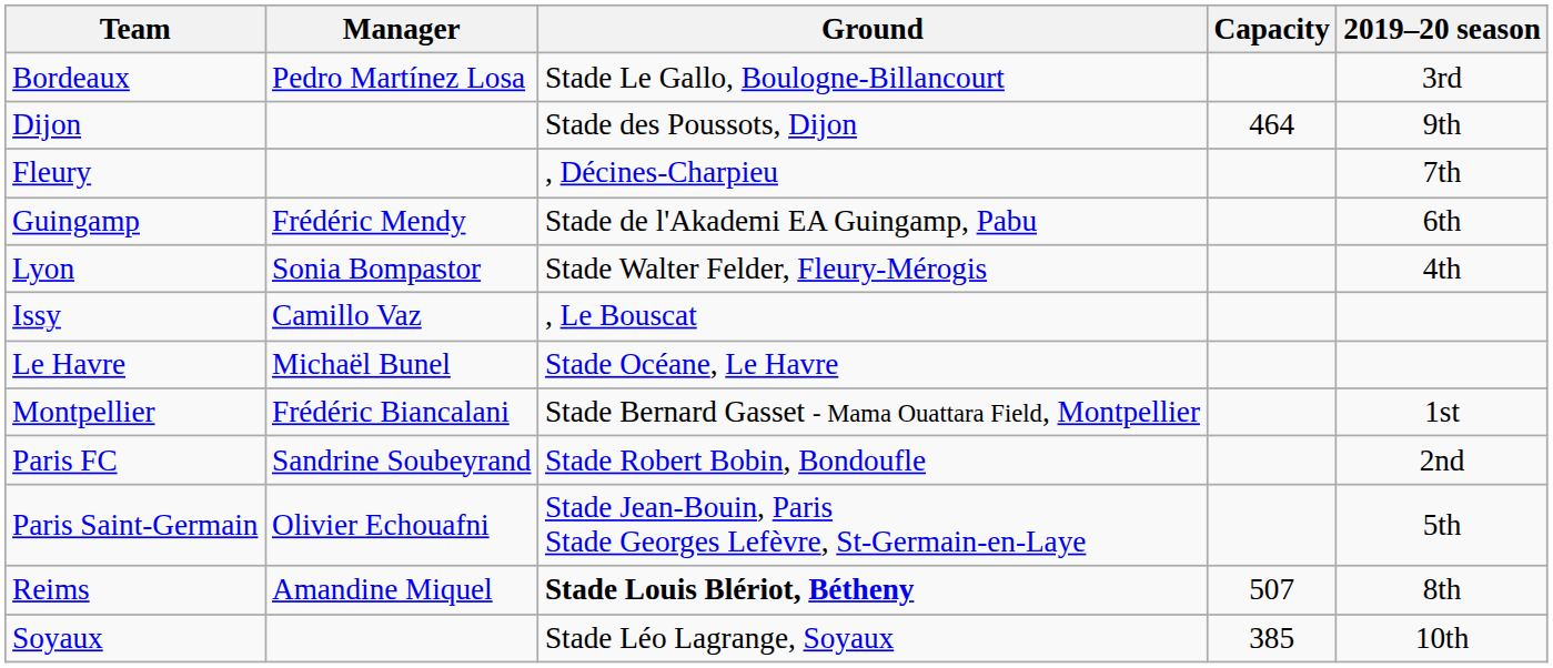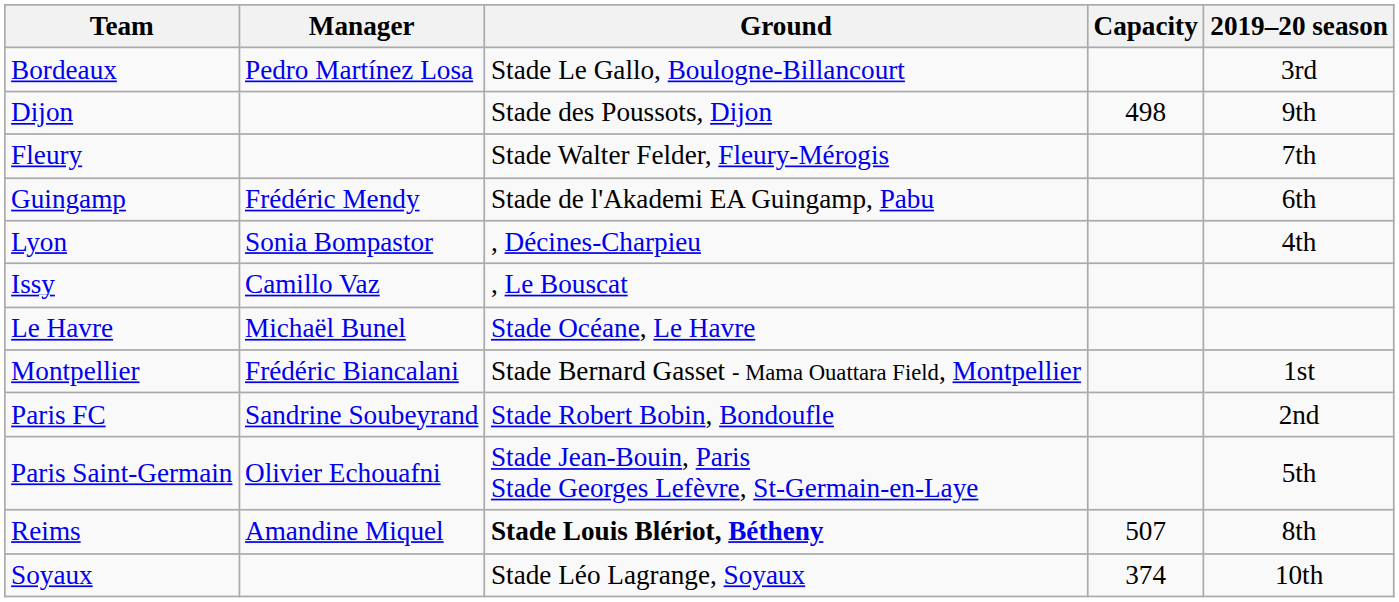 <table class="wikitable sortable">
 <tr>
 <th>Team</th>
 <th>Manager</th>
 <th>Ground</th>
 <th>Capacity</th>
 <th data-sort-type=number>2019–20 season</th>
 </tr>
 <tr>
 <td><a href='#'>Bordeaux</a></td>
 <td> <a href='#'>Pedro Martínez Losa</a></td>
 <td>Stade Le Gallo, <a href='#'>Boulogne-Billancourt</a></td>
 <td align="center"></td>
 <td align="center">3rd</td>
 </tr>
 <tr>
 <td><a href='#'>Dijon</a></td>
 <td> </td>
 <td>Stade des Poussots, <a href='#'>Dijon</a></td>
-<td align="center">464</td>
+<td align="center">498</td>
 <td align="center">9th</td>
 </tr>
 <tr>
 <td><a href='#'>Fleury</a></td>
 <td> </td>
-<td>, <a href='#'>Décines-Charpieu</a></td>
+<td>Stade Walter Felder, <a href='#'>Fleury-Mérogis</a></td>
 <td align="center"></td>
 <td align="center">7th</td>
 </tr>
 <tr>
 <td><a href='#'>Guingamp</a></td>
 <td> <a href='#'>Frédéric Mendy</a></td>
 <td>Stade de l'Akademi EA Guingamp, <a href='#'>Pabu</a></td>
 <td align="center"></td>
 <td align="center">6th</td>
 </tr>
 <tr>
 <td><a href='#'>Lyon</a></td>
 <td> <a href='#'>Sonia Bompastor</a></td>
-<td>Stade Walter Felder, <a href='#'>Fleury-Mérogis</a></td>
+<td>, <a href='#'>Décines-Charpieu</a></td>
 <td align="center"></td>
 <td align="center">4th</td>
 </tr>
 <tr>
 <td><a href='#'>Issy</a></td>
 <td> <a href='#'>Camillo Vaz</a></td>
 <td>, <a href='#'>Le Bouscat</a></td>
 <td align="center"></td>
 <td align="center"></td>
 </tr>
 <tr>
 <td><a href='#'>Le Havre</a></td>
 <td> <a href='#'>Michaël Bunel</a></td>
 <td><a href='#'>Stade Océane</a>, <a href='#'>Le Havre</a></td>
 <td align="center"></td>
 <td align="center"></td>
 </tr>
 <tr>
 <td><a href='#'>Montpellier</a></td>
 <td> <a href='#'>Frédéric Biancalani</a></td>
 <td>Stade Bernard Gasset <small>- Mama Ouattara Field</small>, <a href='#'>Montpellier</a></td>
 <td align="center"></td>
 <td align="center">1st</td>
 </tr>
 <tr>
 <td><a href='#'>Paris FC</a></td>
 <td> <a href='#'>Sandrine Soubeyrand</a></td>
 <td><a href='#'>Stade Robert Bobin</a>, <a href='#'>Bondoufle</a></td>
 <td align="center"></td>
 <td align="center">2nd</td>
 </tr>
 <tr>
 <td><a href='#'>Paris Saint-Germain</a></td>
 <td> <a href='#'>Olivier Echouafni</a></td>
 <td><a href='#'>Stade Jean-Bouin</a>, <a href='#'>Paris</a><br><a href='#'>Stade Georges Lefèvre</a>, <a href='#'>St-Germain-en-Laye</a></td>
 <td align="center"><br></td>
 <td align="center">5th</td>
 </tr>
 <tr>
 <td><a href='#'>Reims</a></td>
 <td> <a href='#'>Amandine Miquel</a></td>
 <td><strong>Stade Louis Blériot, <a href='#'>Bétheny</a></strong></td>
 <td align="center">507</td>
 <td align="center">8th</td>
 </tr>
 <tr>
 <td><a href='#'>Soyaux</a></td>
 <td> </td>
 <td>Stade Léo Lagrange, <a href='#'>Soyaux</a></td>
-<td align="center">385</td>
+<td align="center">374</td>
 <td align="center">10th</td>
 </tr>
 </table>
